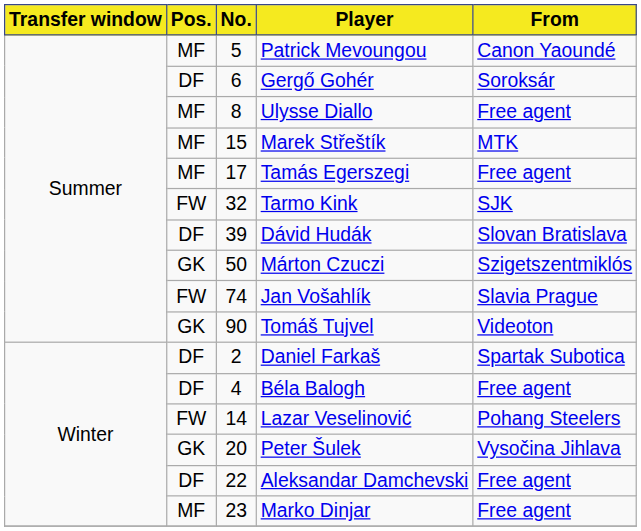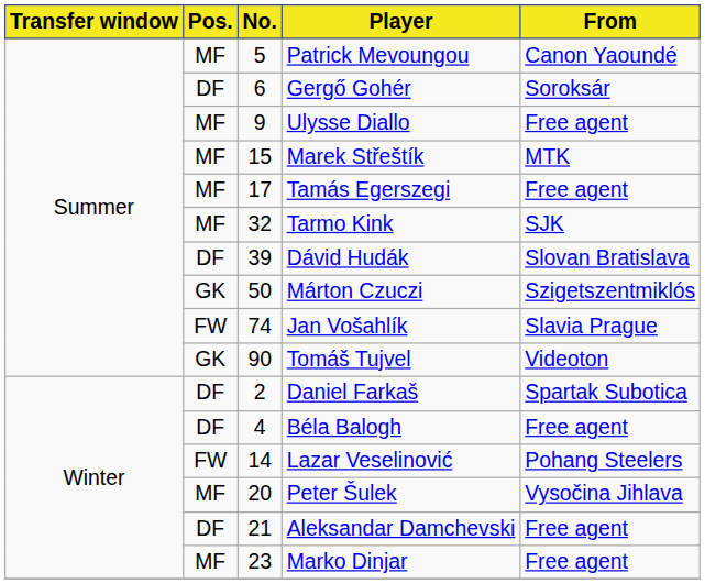 <table class="wikitable plainrowheaders sortable">
 <tr>
 <th style="background-color:#F5EA1F;color:black;border:1px solid #38478A">Transfer window</th>
 <th style="background-color:#F5EA1F;color:black;border:1px solid #38478A">Pos.</th>
 <th style="background-color:#F5EA1F;color:black;border:1px solid #38478A">No.</th>
 <th style="background-color:#F5EA1F;color:black;border:1px solid #38478A">Player</th>
 <th style="background-color:#F5EA1F;color:black;border:1px solid #38478A">From</th>
 </tr>
 <tr>
 <td rowspan="10" style="text-align:center;">Summer</td>
 <td style=text-align:center;>MF</td>
 <td style=text-align:center;>5</td>
 <td style=text-align:left;> <a href='#'>Patrick Mevoungou</a></td>
 <td style=text-align:left;> <a href='#'>Canon Yaoundé</a></td>
 </tr>
 <tr>
 <td style=text-align:center;>DF</td>
 <td style=text-align:center;>6</td>
 <td style=text-align:left;> <a href='#'>Gergő Gohér</a></td>
 <td style=text-align:left;><a href='#'>Soroksár</a></td>
 </tr>
 <tr>
 <td style=text-align:center;>MF</td>
-<td style=text-align:center;>8</td>
+<td style=text-align:center;>9</td>
 <td style=text-align:left;> <a href='#'>Ulysse Diallo</a></td>
 <td style=text-align:left;><a href='#'>Free agent</a></td>
 </tr>
 <tr>
 <td style=text-align:center;>MF</td>
 <td style=text-align:center;>15</td>
 <td style=text-align:left;> <a href='#'>Marek Střeštík</a></td>
 <td style=text-align:left;><a href='#'>MTK</a></td>
 </tr>
 <tr>
 <td style=text-align:center;>MF</td>
 <td style=text-align:center;>17</td>
 <td style=text-align:left;> <a href='#'>Tamás Egerszegi</a></td>
 <td style=text-align:left;><a href='#'>Free agent</a></td>
 </tr>
 <tr>
-<td style=text-align:center;>FW</td>
+<td style=text-align:center;>MF</td>
 <td style=text-align:center;>32</td>
 <td style=text-align:left;> <a href='#'>Tarmo Kink</a></td>
 <td style=text-align:left;> <a href='#'>SJK</a></td>
 </tr>
 <tr>
 <td style=text-align:center;>DF</td>
 <td style=text-align:center;>39</td>
 <td style=text-align:left;> <a href='#'>Dávid Hudák</a></td>
 <td style=text-align:left;> <a href='#'>Slovan Bratislava</a></td>
 </tr>
 <tr>
 <td style=text-align:center;>GK</td>
 <td style=text-align:center;>50</td>
 <td style=text-align:left;> <a href='#'>Márton Czuczi</a></td>
 <td style=text-align:left;><a href='#'>Szigetszentmiklós</a></td>
 </tr>
 <tr>
 <td style=text-align:center;>FW</td>
 <td style=text-align:center;>74</td>
 <td style=text-align:left;> <a href='#'>Jan Vošahlík</a></td>
 <td style=text-align:left;> <a href='#'>Slavia Prague</a></td>
 </tr>
 <tr>
 <td style=text-align:center;>GK</td>
 <td style=text-align:center;>90</td>
 <td style=text-align:left;> <a href='#'>Tomáš Tujvel</a></td>
 <td style=text-align:left;><a href='#'>Videoton</a></td>
 </tr>
 <tr>
 <td rowspan="6" style="text-align:center;">Winter</td>
 <td style=text-align:center;>DF</td>
 <td style=text-align:center;>2</td>
 <td style=text-align:left;> <a href='#'>Daniel Farkaš</a></td>
 <td style=text-align:left;> <a href='#'>Spartak Subotica</a></td>
 </tr>
 <tr>
 <td style=text-align:center;>DF</td>
 <td style=text-align:center;>4</td>
 <td style=text-align:left;> <a href='#'>Béla Balogh</a></td>
 <td style=text-align:left;><a href='#'>Free agent</a></td>
 </tr>
 <tr>
 <td style=text-align:center;>FW</td>
 <td style=text-align:center;>14</td>
 <td style=text-align:left;> <a href='#'>Lazar Veselinović</a></td>
 <td style=text-align:left;> <a href='#'>Pohang Steelers</a></td>
 </tr>
 <tr>
-<td style=text-align:center;>GK</td>
+<td style=text-align:center;>MF</td>
 <td style=text-align:center;>20</td>
 <td style=text-align:left;> <a href='#'>Peter Šulek</a></td>
 <td style=text-align:left;> <a href='#'>Vysočina Jihlava</a></td>
 </tr>
 <tr>
 <td style=text-align:center;>DF</td>
-<td style=text-align:center;>22</td>
+<td style=text-align:center;>21</td>
 <td style=text-align:left;> <a href='#'>Aleksandar Damchevski</a></td>
 <td style=text-align:left;><a href='#'>Free agent</a></td>
 </tr>
 <tr>
 <td style=text-align:center;>MF</td>
 <td style=text-align:center;>23</td>
 <td style=text-align:left;> <a href='#'>Marko Dinjar</a></td>
 <td style=text-align:left;><a href='#'>Free agent</a></td>
 </tr>
 <tr>
 </tr>
 </table>
